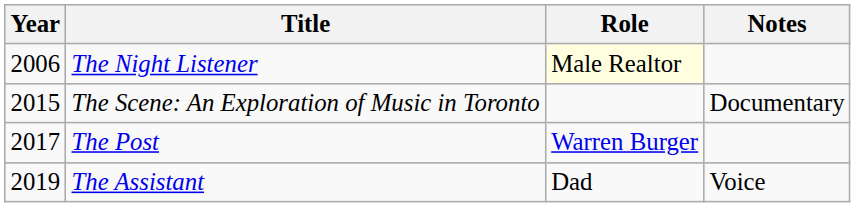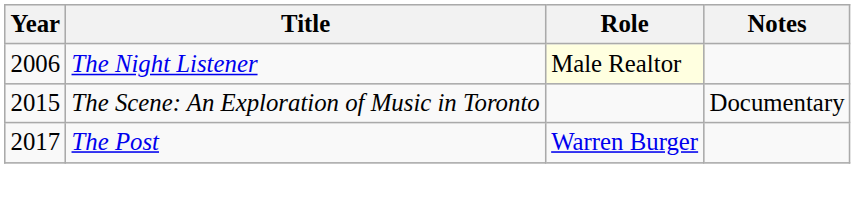 <table class="wikitable sortable">
 <tr>
 <th>Year</th>
 <th>Title</th>
 <th>Role</th>
 <th>Notes</th>
 </tr>
 <tr>
 <td>2006</td>
 <td><a href='#'><em>The Night Listener</em></a></td>
 <td style="background: lightyellow;">Male Realtor</td>
 <td></td>
 </tr>
 <tr>
 <td>2015</td>
 <td><em>The Scene: An Exploration of Music in Toronto</em></td>
 <td></td>
 <td>Documentary</td>
 </tr>
 <tr>
 <td>2017</td>
 <td><a href='#'><em>The Post</em></a></td>
 <td><a href='#'>Warren Burger</a></td>
 <td></td>
 </tr>
-<tr>
-<td>2019</td>
-<td><a href='#'><em>The Assistant</em></a></td>
-<td>Dad</td>
-<td>Voice</td>
-</tr>
 </table>
